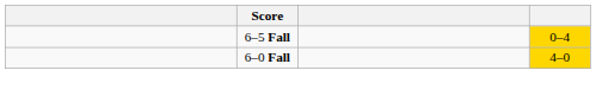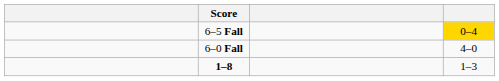 <table class="wikitable" style="text-align: center; ">
 <tr>
 <th align="right" width="270"></th>
 <th width="65">Score</th>
 <th align="left" width="270"></th>
 <th width="65"></th>
 </tr>
 <tr>
 <td align="left"></td>
 <td>6–5 <strong>Fall</strong></td>
 <td align="left"><strong></strong></td>
 <td style="background: gold;">0–4 <strong></strong></td>
 </tr>
 <tr>
 <td align="left"><strong></strong></td>
 <td>6–0 <strong>Fall</strong></td>
 <td align="left"></td>
-<td style="background: gold;">4–0 <strong></strong></td>
+<td>4–0 <strong></strong></td>
+</tr>
+<tr>
+<td align="left"></td>
+<td><strong>1–8</strong></td>
+<td align="left"><strong></strong></td>
+<td>1–3 <strong></strong></td>
 </tr>
 </table>
